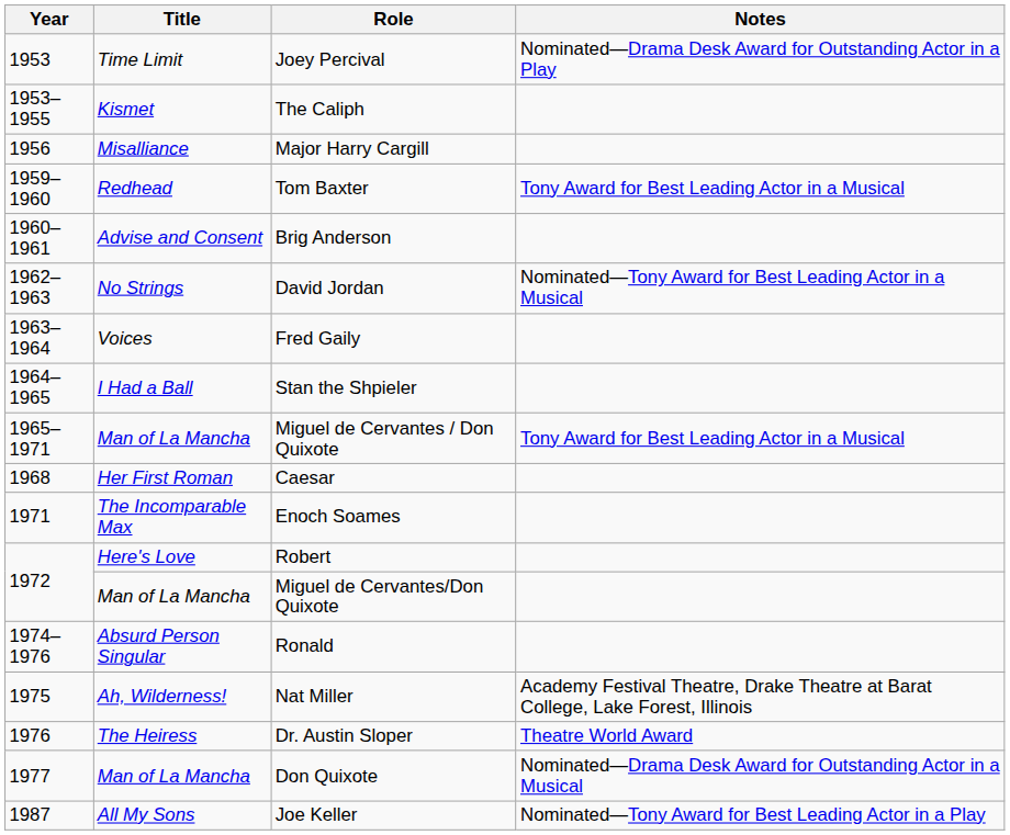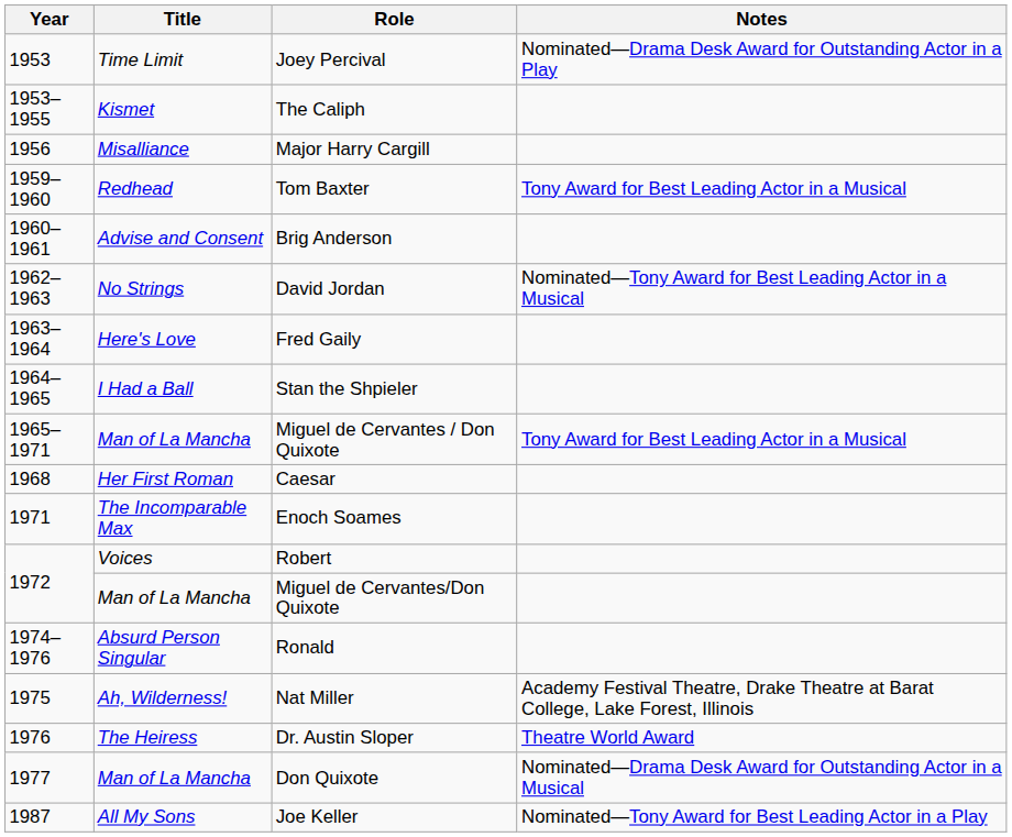 <table class="wikitable sortable">
 <tr>
 <th>Year</th>
 <th>Title</th>
 <th>Role</th>
 <th class="unsortable">Notes</th>
 </tr>
 <tr>
 <td>1953</td>
 <td><em>Time Limit</em></td>
 <td>Joey Percival</td>
 <td>Nominated—<a href='#'>Drama Desk Award for Outstanding Actor in a Play</a> </td>
 </tr>
 <tr>
 <td>1953–1955</td>
 <td><em><a href='#'>Kismet</a></em></td>
 <td>The Caliph</td>
 <td></td>
 </tr>
 <tr>
 <td>1956</td>
 <td><em><a href='#'>Misalliance</a></em></td>
 <td>Major Harry Cargill</td>
 <td></td>
 </tr>
 <tr>
 <td>1959–1960</td>
 <td><em><a href='#'>Redhead</a></em></td>
 <td>Tom Baxter</td>
 <td><a href='#'>Tony Award for Best Leading Actor in a Musical</a> </td>
 </tr>
 <tr>
 <td>1960–1961</td>
 <td><em><a href='#'>Advise and Consent</a></em></td>
 <td>Brig Anderson</td>
 <td></td>
 </tr>
 <tr>
 <td>1962–1963</td>
 <td><em><a href='#'>No Strings</a></em></td>
 <td>David Jordan</td>
 <td>Nominated—<a href='#'>Tony Award for Best Leading Actor in a Musical</a> </td>
 </tr>
 <tr>
 <td>1963–1964</td>
-<td><em>Voices</em></td>
+<td><em><a href='#'>Here's Love</a></em></td>
 <td>Fred Gaily</td>
 <td></td>
 </tr>
 <tr>
 <td>1964–1965</td>
 <td><em><a href='#'>I Had a Ball</a></em></td>
 <td>Stan the Shpieler</td>
 <td></td>
 </tr>
 <tr>
 <td>1965–1971</td>
 <td><em><a href='#'>Man of La Mancha</a></em></td>
 <td>Miguel de Cervantes / Don Quixote</td>
 <td><a href='#'>Tony Award for Best Leading Actor in a Musical</a> </td>
 </tr>
 <tr>
 <td>1968</td>
 <td><em><a href='#'>Her First Roman</a></em></td>
 <td>Caesar</td>
 <td></td>
 </tr>
 <tr>
 <td>1971</td>
 <td><em><a href='#'>The Incomparable Max</a></em></td>
 <td>Enoch Soames</td>
 <td></td>
 </tr>
 <tr>
 <td rowspan=2>1972</td>
-<td><em><a href='#'>Here's Love</a></em></td>
+<td><em>Voices</em></td>
 <td>Robert</td>
 <td></td>
 </tr>
 <tr>
 <td><em>Man of La Mancha</em></td>
 <td>Miguel de Cervantes/Don Quixote</td>
 <td></td>
 </tr>
 <tr>
 <td>1974–1976</td>
 <td><em><a href='#'>Absurd Person Singular</a></em></td>
 <td>Ronald</td>
 <td></td>
 </tr>
 <tr>
 <td>1975</td>
 <td><em><a href='#'>Ah, Wilderness!</a></em></td>
 <td>Nat Miller</td>
 <td>Academy Festival Theatre, Drake Theatre at Barat College, Lake Forest, Illinois</td>
 </tr>
 <tr>
 <td>1976</td>
 <td><em><a href='#'>The Heiress</a></em></td>
 <td>Dr. Austin Sloper</td>
 <td><a href='#'>Theatre World Award</a> </td>
 </tr>
 <tr>
 <td>1977</td>
 <td><em><a href='#'>Man of La Mancha</a></em></td>
 <td>Don Quixote</td>
 <td>Nominated—<a href='#'>Drama Desk Award for Outstanding Actor in a Musical</a> </td>
 </tr>
 <tr>
 <td>1987</td>
 <td><em><a href='#'>All My Sons</a></em></td>
 <td>Joe Keller</td>
 <td>Nominated—<a href='#'>Tony Award for Best Leading Actor in a Play</a> </td>
 </tr>
 </table>
